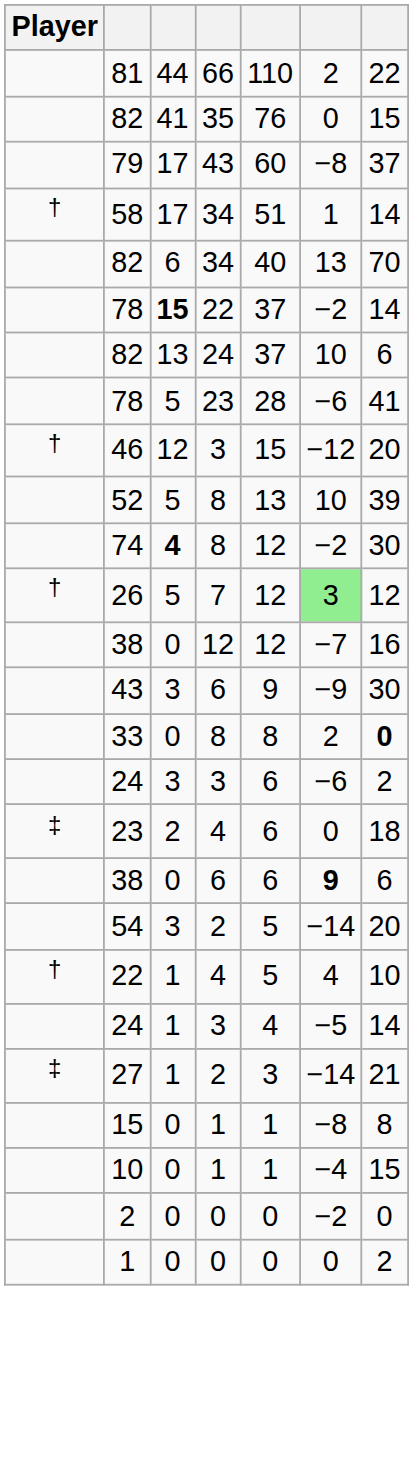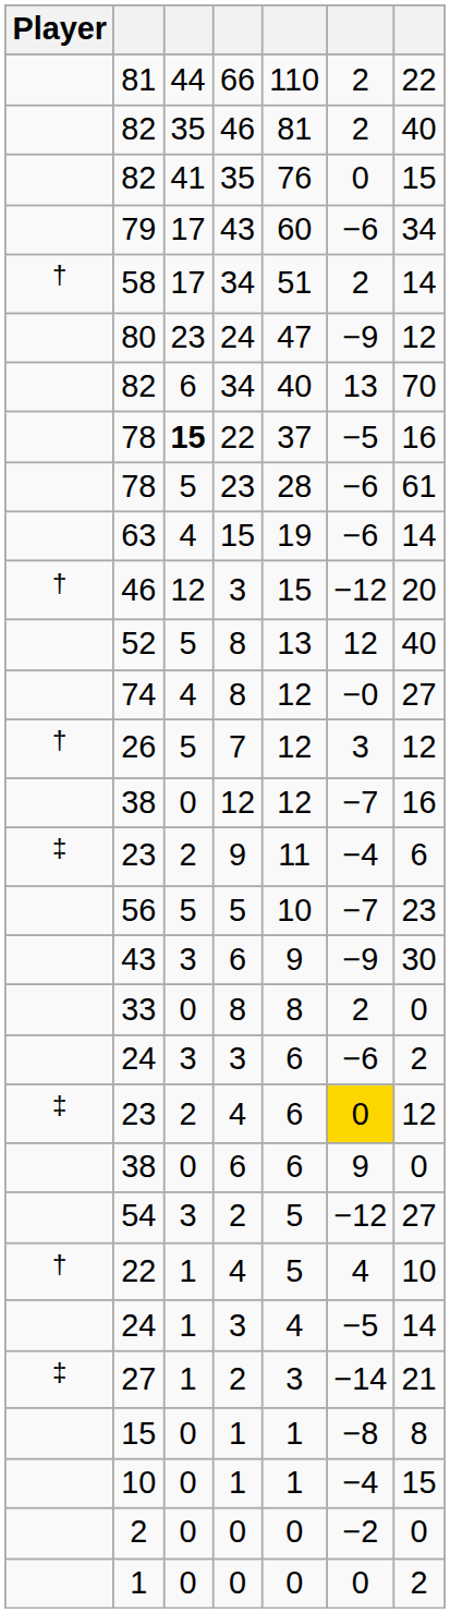 <table class="wikitable sortable" style="text-align:center;">
 <tr>
 <th>Player</th>
 <th></th>
 <th></th>
 <th></th>
 <th></th>
 <th data-sort-type="number"></th>
 <th></th>
 </tr>
 <tr>
 <td></td>
 <td>81</td>
 <td>44</td>
 <td>66</td>
 <td>110</td>
 <td>2</td>
 <td>22</td>
 </tr>
 <tr>
 <td></td>
 <td>82</td>
+<td>35</td>
+<td>46</td>
+<td>81</td>
+<td>2</td>
+<td>40</td>
+</tr>
+<tr>
+<td></td>
+<td>82</td>
 <td>41</td>
 <td>35</td>
 <td>76</td>
 <td>0</td>
 <td>15</td>
 </tr>
 <tr>
 <td></td>
 <td>79</td>
 <td>17</td>
 <td>43</td>
 <td>60</td>
-<td>−8</td>
-<td>37</td>
+<td>−6</td>
+<td>34</td>
 </tr>
 <tr>
 <td><sup>†</sup></td>
 <td>58</td>
 <td>17</td>
 <td>34</td>
 <td>51</td>
-<td>1</td>
+<td>2</td>
 <td>14</td>
+</tr>
+<tr>
+<td></td>
+<td>80</td>
+<td>23</td>
+<td>24</td>
+<td>47</td>
+<td>−9</td>
+<td>12</td>
 </tr>
 <tr>
 <td></td>
 <td>82</td>
 <td>6</td>
 <td>34</td>
 <td>40</td>
 <td>13</td>
 <td>70</td>
 </tr>
 <tr>
 <td></td>
 <td>78</td>
 <td><strong>15</strong></td>
 <td>22</td>
 <td>37</td>
-<td>−2</td>
-<td>14</td>
-</tr>
-<tr>
-<td></td>
-<td>82</td>
-<td>13</td>
-<td>24</td>
-<td>37</td>
-<td>10</td>
-<td>6</td>
+<td>−5</td>
+<td>16</td>
 </tr>
 <tr>
 <td></td>
 <td>78</td>
 <td>5</td>
 <td>23</td>
 <td>28</td>
 <td>−6</td>
-<td>41</td>
+<td>61</td>
+</tr>
+<tr>
+<td></td>
+<td>63</td>
+<td>4</td>
+<td>15</td>
+<td>19</td>
+<td>−6</td>
+<td>14</td>
 </tr>
 <tr>
 <td><sup>†</sup></td>
 <td>46</td>
 <td>12</td>
 <td>3</td>
 <td>15</td>
 <td>−12</td>
 <td>20</td>
 </tr>
 <tr>
 <td></td>
 <td>52</td>
 <td>5</td>
 <td>8</td>
 <td>13</td>
-<td>10</td>
-<td>39</td>
+<td>12</td>
+<td>40</td>
 </tr>
 <tr>
 <td></td>
 <td>74</td>
-<td><strong>4</strong></td>
+<td>4</td>
 <td>8</td>
 <td>12</td>
-<td>−2</td>
-<td>30</td>
+<td>−0</td>
+<td>27</td>
 </tr>
 <tr>
 <td><sup>†</sup></td>
 <td>26</td>
 <td>5</td>
 <td>7</td>
 <td>12</td>
-<td style="background: lightgreen;">3</td>
+<td>3</td>
 <td>12</td>
 </tr>
 <tr>
 <td></td>
 <td>38</td>
 <td>0</td>
 <td>12</td>
 <td>12</td>
 <td>−7</td>
 <td>16</td>
+</tr>
+<tr>
+<td><sup>‡</sup></td>
+<td>23</td>
+<td>2</td>
+<td>9</td>
+<td>11</td>
+<td>−4</td>
+<td>6</td>
+</tr>
+<tr>
+<td></td>
+<td>56</td>
+<td>5</td>
+<td>5</td>
+<td>10</td>
+<td>−7</td>
+<td>23</td>
 </tr>
 <tr>
 <td></td>
 <td>43</td>
 <td>3</td>
 <td>6</td>
 <td>9</td>
 <td>−9</td>
 <td>30</td>
 </tr>
 <tr>
 <td></td>
 <td>33</td>
 <td>0</td>
 <td>8</td>
 <td>8</td>
 <td>2</td>
-<td><strong>0</strong></td>
+<td>0</td>
 </tr>
 <tr>
 <td></td>
 <td>24</td>
 <td>3</td>
 <td>3</td>
 <td>6</td>
 <td>−6</td>
 <td>2</td>
 </tr>
 <tr>
 <td><sup>‡</sup></td>
 <td>23</td>
 <td>2</td>
 <td>4</td>
 <td>6</td>
-<td>0</td>
-<td>18</td>
+<td style="background: gold;">0</td>
+<td>12</td>
 </tr>
 <tr>
 <td></td>
 <td>38</td>
 <td>0</td>
 <td>6</td>
 <td>6</td>
-<td><strong>9</strong></td>
-<td>6</td>
+<td>9</td>
+<td>0</td>
 </tr>
 <tr>
 <td></td>
 <td>54</td>
 <td>3</td>
 <td>2</td>
 <td>5</td>
-<td>−14</td>
-<td>20</td>
+<td>−12</td>
+<td>27</td>
 </tr>
 <tr>
 <td><sup>†</sup></td>
 <td>22</td>
 <td>1</td>
 <td>4</td>
 <td>5</td>
 <td>4</td>
 <td>10</td>
 </tr>
 <tr>
 <td></td>
 <td>24</td>
 <td>1</td>
 <td>3</td>
 <td>4</td>
 <td>−5</td>
 <td>14</td>
 </tr>
 <tr>
 <td><sup>‡</sup></td>
 <td>27</td>
 <td>1</td>
 <td>2</td>
 <td>3</td>
 <td>−14</td>
 <td>21</td>
 </tr>
 <tr>
 <td></td>
 <td>15</td>
 <td>0</td>
 <td>1</td>
 <td>1</td>
 <td>−8</td>
 <td>8</td>
 </tr>
 <tr>
 <td></td>
 <td>10</td>
 <td>0</td>
 <td>1</td>
 <td>1</td>
 <td>−4</td>
 <td>15</td>
 </tr>
 <tr>
 <td></td>
 <td>2</td>
 <td>0</td>
 <td>0</td>
 <td>0</td>
 <td>−2</td>
 <td>0</td>
 </tr>
 <tr>
 <td></td>
 <td>1</td>
 <td>0</td>
 <td>0</td>
 <td>0</td>
 <td>0</td>
 <td>2</td>
 </tr>
 </table>
